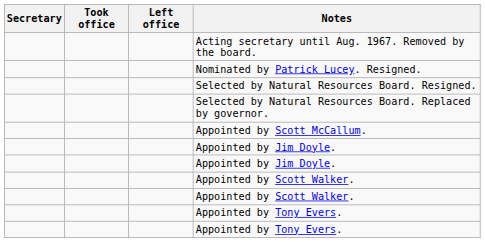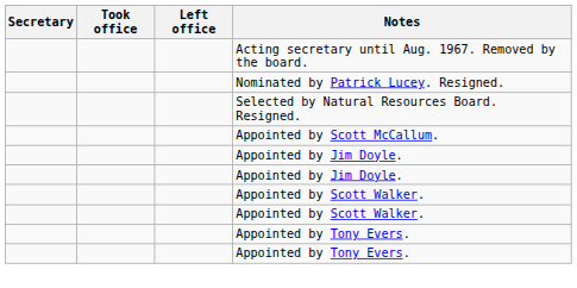 <table class="wikitable sortable" style="text-align:right;">
 <tr>
 <th>Secretary</th>
 <th>Took office</th>
 <th>Left office</th>
 <th>Notes</th>
 </tr>
 <tr>
 <td align="left"></td>
 <td></td>
 <td></td>
 <td align="left">Acting secretary until Aug. 1967.  Removed by the board.</td>
 </tr>
 <tr>
 <td align="left"></td>
 <td></td>
 <td></td>
 <td align="left">Nominated by <a href='#'>Patrick Lucey</a>.  Resigned.</td>
 </tr>
 <tr>
 <td align="left"></td>
 <td></td>
 <td></td>
 <td align="left">Selected by Natural Resources Board.  Resigned.</td>
-</tr>
-<tr>
-<td align="left"></td>
-<td></td>
-<td></td>
-<td align="left">Selected by Natural Resources Board.  Replaced by governor.</td>
 </tr>
 <tr>
 <td align="left"></td>
 <td></td>
 <td></td>
 <td align="left">Appointed by <a href='#'>Scott McCallum</a>.</td>
 </tr>
 <tr>
 <td align="left"></td>
 <td></td>
 <td></td>
 <td align="left">Appointed by <a href='#'>Jim Doyle</a>.</td>
 </tr>
 <tr>
 <td align="left"></td>
 <td></td>
 <td></td>
 <td align="left">Appointed by <a href='#'>Jim Doyle</a>.</td>
 </tr>
 <tr>
 <td align="left"></td>
 <td></td>
 <td></td>
 <td align="left">Appointed by <a href='#'>Scott Walker</a>.</td>
 </tr>
 <tr>
 <td align="left"></td>
 <td></td>
 <td></td>
 <td align="left">Appointed by <a href='#'>Scott Walker</a>.</td>
 </tr>
 <tr>
 <td align="left"></td>
 <td></td>
 <td></td>
 <td align="left">Appointed by <a href='#'>Tony Evers</a>.</td>
 </tr>
 <tr>
 <td align="left"></td>
 <td></td>
 <td></td>
 <td align="left">Appointed by <a href='#'>Tony Evers</a>.</td>
 </tr>
 </table>
